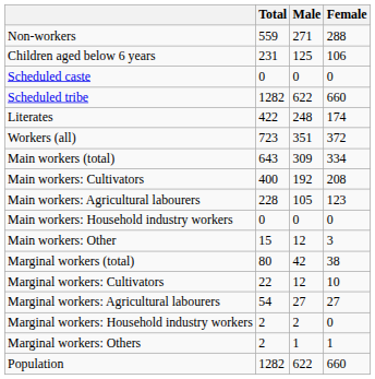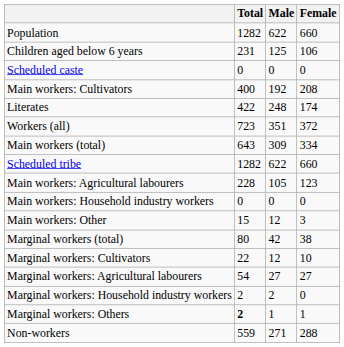 <table class="wikitable sortable">
 <tr>
 <th></th>
 <th>Total</th>
 <th>Male</th>
 <th>Female</th>
 </tr>
 <tr>
-<td>Non-workers</td>
-<td>559</td>
-<td>271</td>
-<td>288</td>
+<td>Population</td>
+<td>1282</td>
+<td>622</td>
+<td>660</td>
 </tr>
 <tr>
 <td>Children aged below 6 years</td>
 <td>231</td>
 <td>125</td>
 <td>106</td>
 </tr>
 <tr>
 <td><a href='#'>Scheduled caste</a></td>
 <td>0</td>
 <td>0</td>
 <td>0</td>
 </tr>
 <tr>
-<td><a href='#'>Scheduled tribe</a></td>
-<td>1282</td>
-<td>622</td>
-<td>660</td>
+<td>Main workers: Cultivators</td>
+<td>400</td>
+<td>192</td>
+<td>208</td>
 </tr>
 <tr>
 <td>Literates</td>
 <td>422</td>
 <td>248</td>
 <td>174</td>
 </tr>
 <tr>
 <td>Workers (all)</td>
 <td>723</td>
 <td>351</td>
 <td>372</td>
 </tr>
 <tr>
 <td>Main workers (total)</td>
 <td>643</td>
 <td>309</td>
 <td>334</td>
 </tr>
 <tr>
-<td>Main workers: Cultivators</td>
-<td>400</td>
-<td>192</td>
-<td>208</td>
+<td><a href='#'>Scheduled tribe</a></td>
+<td>1282</td>
+<td>622</td>
+<td>660</td>
 </tr>
 <tr>
 <td>Main workers: Agricultural labourers</td>
 <td>228</td>
 <td>105</td>
 <td>123</td>
 </tr>
 <tr>
 <td>Main workers: Household industry workers</td>
 <td>0</td>
 <td>0</td>
 <td>0</td>
 </tr>
 <tr>
 <td>Main workers: Other</td>
 <td>15</td>
 <td>12</td>
 <td>3</td>
 </tr>
 <tr>
 <td>Marginal workers (total)</td>
 <td>80</td>
 <td>42</td>
 <td>38</td>
 </tr>
 <tr>
 <td>Marginal workers: Cultivators</td>
 <td>22</td>
 <td>12</td>
 <td>10</td>
 </tr>
 <tr>
 <td>Marginal workers: Agricultural labourers</td>
 <td>54</td>
 <td>27</td>
 <td>27</td>
 </tr>
 <tr>
 <td>Marginal workers: Household industry workers</td>
 <td>2</td>
 <td>2</td>
 <td>0</td>
 </tr>
 <tr>
 <td>Marginal workers: Others</td>
-<td>2</td>
+<td><strong>2</strong></td>
 <td>1</td>
 <td>1</td>
 </tr>
 <tr>
-<td>Population</td>
-<td>1282</td>
-<td>622</td>
-<td>660</td>
+<td>Non-workers</td>
+<td>559</td>
+<td>271</td>
+<td>288</td>
 </tr>
 </table>
